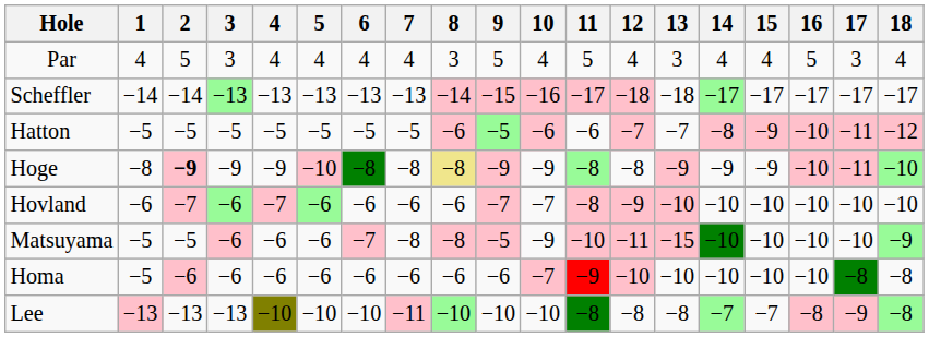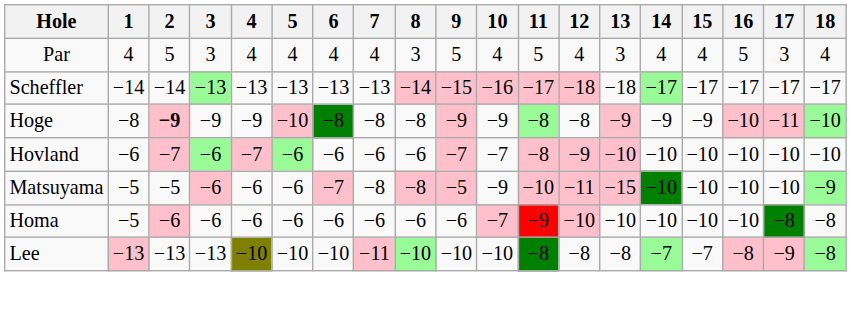 <table class="wikitable" style="text-align:center; font-size:90%;">
 <tr>
 <th>Hole</th>
 <th>1</th>
 <th>2</th>
 <th>3</th>
 <th>4</th>
 <th>5</th>
 <th>6</th>
 <th>7</th>
 <th>8</th>
 <th>9</th>
 <th>10</th>
 <th>11</th>
 <th>12</th>
 <th>13</th>
 <th>14</th>
 <th>15</th>
 <th>16</th>
 <th>17</th>
 <th>18</th>
 </tr>
 <tr>
 <td>Par</td>
 <td>4</td>
 <td>5</td>
 <td>3</td>
 <td>4</td>
 <td>4</td>
 <td>4</td>
 <td>4</td>
 <td>3</td>
 <td>5</td>
 <td>4</td>
 <td>5</td>
 <td>4</td>
 <td>3</td>
 <td>4</td>
 <td>4</td>
 <td>5</td>
 <td>3</td>
 <td>4</td>
 </tr>
 <tr>
 <td align=left> Scheffler</td>
 <td>−14</td>
 <td>−14</td>
 <td style="background: PaleGreen;">−13</td>
 <td>−13</td>
 <td>−13</td>
 <td>−13</td>
 <td>−13</td>
 <td style="background: Pink;">−14</td>
 <td style="background: Pink;">−15</td>
 <td style="background: Pink;">−16</td>
 <td style="background: Pink;">−17</td>
 <td style="background: Pink;">−18</td>
 <td>−18</td>
 <td style="background: PaleGreen;">−17</td>
 <td>−17</td>
 <td>−17</td>
 <td>−17</td>
 <td>−17</td>
 </tr>
 <tr>
-<td align=left> Hatton</td>
-<td>−5</td>
-<td>−5</td>
-<td>−5</td>
-<td>−5</td>
-<td>−5</td>
-<td>−5</td>
-<td>−5</td>
-<td style="background: Pink;">−6</td>
-<td style="background: PaleGreen;">−5</td>
-<td style="background: Pink;">−6</td>
-<td>−6</td>
-<td style="background: Pink;">−7</td>
-<td>−7</td>
-<td style="background: Pink;">−8</td>
-<td style="background: Pink;">−9</td>
-<td style="background: Pink;">−10</td>
-<td style="background: Pink;">−11</td>
-<td style="background: Pink;">−12</td>
-</tr>
-<tr>
 <td align=left> Hoge</td>
 <td>−8</td>
 <td style="background: Pink;"><strong>−9</strong></td>
 <td>−9</td>
 <td>−9</td>
 <td style="background: Pink;">−10</td>
 <td style="background: Green;">−8</td>
 <td>−8</td>
-<td style="background: khaki;">−8</td>
+<td>−8</td>
 <td style="background: Pink;">−9</td>
 <td>−9</td>
 <td style="background: PaleGreen;">−8</td>
 <td>−8</td>
 <td style="background: Pink;">−9</td>
 <td>−9</td>
 <td>−9</td>
 <td style="background: Pink;">−10</td>
 <td style="background: Pink;">−11</td>
 <td style="background: PaleGreen;">−10</td>
 </tr>
 <tr>
 <td align=left> Hovland</td>
 <td>−6</td>
 <td style="background: Pink;">−7</td>
 <td style="background: PaleGreen;">−6</td>
 <td style="background: Pink;">−7</td>
 <td style="background: PaleGreen;">−6</td>
 <td>−6</td>
 <td>−6</td>
 <td>−6</td>
 <td style="background: Pink;">−7</td>
 <td>−7</td>
 <td style="background: Pink;">−8</td>
 <td style="background: Pink;">−9</td>
 <td style="background: Pink;">−10</td>
 <td>−10</td>
 <td>−10</td>
 <td>−10</td>
 <td>−10</td>
 <td>−10</td>
 </tr>
 <tr>
 <td align=left> Matsuyama</td>
 <td>−5</td>
 <td>−5</td>
 <td style="background: Pink;">−6</td>
 <td>−6</td>
 <td>−6</td>
 <td style="background: Pink;">−7</td>
 <td>−8</td>
 <td style="background: Pink;">−8</td>
 <td style="background: Pink;">−5</td>
 <td>−9</td>
 <td style="background: Pink;">−10</td>
 <td style="background: Pink;">−11</td>
 <td style="background: Pink;">−15</td>
 <td style="background: Green;">−10</td>
 <td>−10</td>
 <td>−10</td>
 <td>−10</td>
 <td style="background: PaleGreen;">−9</td>
 </tr>
 <tr>
 <td align=left> Homa</td>
 <td>−5</td>
 <td style="background: Pink;">−6</td>
 <td>−6</td>
 <td>−6</td>
 <td>−6</td>
 <td>−6</td>
 <td>−6</td>
 <td>−6</td>
 <td>−6</td>
 <td style="background: Pink;">−7</td>
 <td style="background: Red;">−9</td>
 <td style="background: Pink;">−10</td>
 <td>−10</td>
 <td>−10</td>
 <td>−10</td>
 <td>−10</td>
 <td style="background: Green;">−8</td>
 <td>−8</td>
 </tr>
 <tr>
 <td align=left> Lee</td>
 <td style="background: Pink;">−13</td>
 <td>−13</td>
 <td>−13</td>
 <td style="background: Olive;">−10</td>
 <td>−10</td>
 <td>−10</td>
 <td style="background: Pink;">−11</td>
 <td style="background: PaleGreen;">−10</td>
 <td>−10</td>
 <td>−10</td>
 <td style="background: Green;">−8</td>
 <td>−8</td>
 <td>−8</td>
 <td style="background: PaleGreen;">−7</td>
 <td>−7</td>
 <td style="background: Pink;">−8</td>
 <td style="background: Pink;">−9</td>
 <td style="background: PaleGreen;">−8</td>
 </tr>
 </table>
